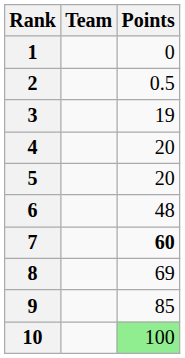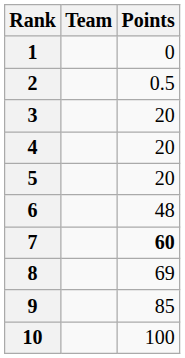 <table class="wikitable">
 <tr>
 <th scope="col">Rank</th>
 <th scope="col">Team</th>
 <th scope="col">Points</th>
 </tr>
 <tr>
 <th scope="row">1</th>
 <td> </td>
 <td align="right">0</td>
 </tr>
 <tr>
 <th scope="row">2</th>
 <td> </td>
 <td align="right">0.5</td>
 </tr>
 <tr>
 <th scope="row">3</th>
 <td> </td>
-<td align="right">19</td>
+<td align="right">20</td>
 </tr>
 <tr>
 <th scope="row">4</th>
 <td> </td>
 <td align="right">20</td>
 </tr>
 <tr>
 <th scope="row">5</th>
 <td> </td>
 <td align="right">20</td>
 </tr>
 <tr>
 <th scope="row">6</th>
 <td> </td>
 <td align="right">48</td>
 </tr>
 <tr>
 <th scope="row">7</th>
 <td> </td>
 <td align="right"><strong>60</strong></td>
 </tr>
 <tr>
 <th scope="row">8</th>
 <td> </td>
 <td align="right">69</td>
 </tr>
 <tr>
 <th scope="row">9</th>
 <td> </td>
 <td align="right">85</td>
 </tr>
 <tr>
 <th scope="row">10</th>
 <td> </td>
-<td align="right" style="background: lightgreen;">100</td>
+<td align="right">100</td>
 </tr>
 </table>
